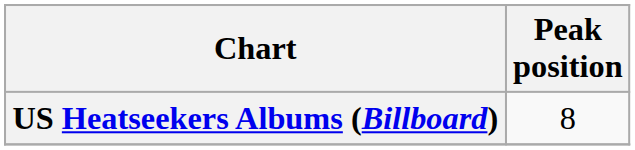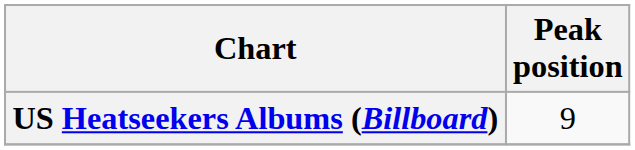 <table class="wikitable sortable plainrowheaders" style="text-align:center;" border="1">
 <tr>
 <th scope="col">Chart</th>
 <th scope="col">Peak<br>position</th>
 </tr>
 <tr>
 <th scope="row">US <a href='#'>Heatseekers Albums</a> (<em><a href='#'>Billboard</a></em>)</th>
-<td>8</td>
+<td>9</td>
 </tr>
 <tr>
 </tr>
 </table>
